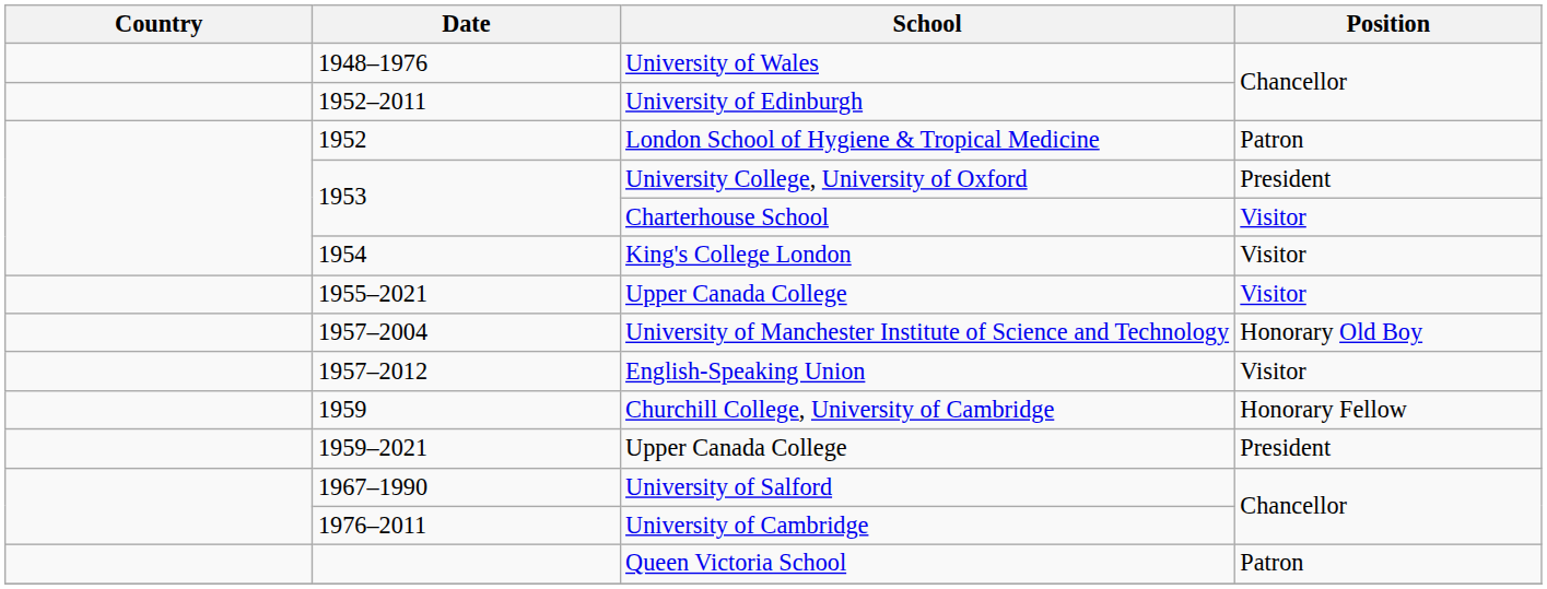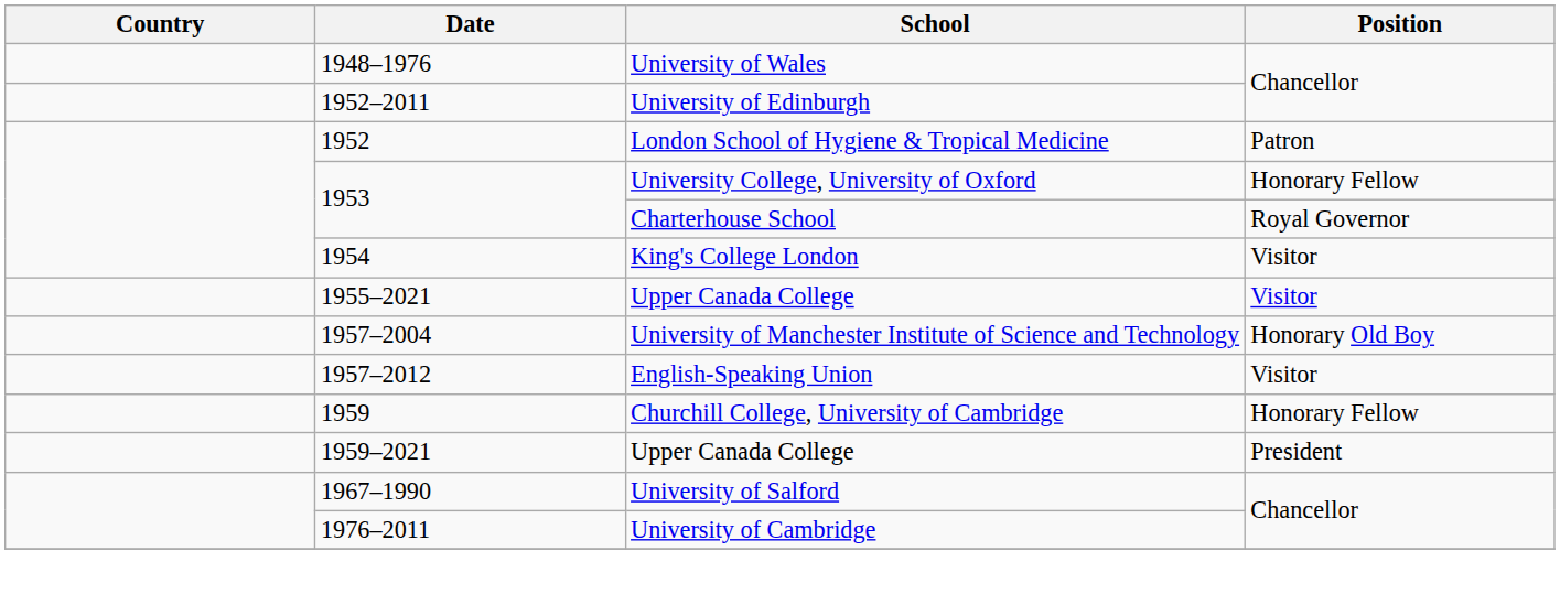 <table class="wikitable">
 <tr>
 <th style="width:20%;">Country</th>
 <th style="width:20%;">Date</th>
 <th style="width:40%;">School</th>
 <th style="width:20%;">Position</th>
 </tr>
 <tr>
 <td></td>
 <td>1948–1976</td>
 <td><a href='#'>University of Wales</a></td>
 <td rowspan="2">Chancellor</td>
 </tr>
 <tr>
 <td></td>
 <td>1952–2011</td>
 <td><a href='#'>University of Edinburgh</a></td>
 </tr>
 <tr>
 <td rowspan="4"></td>
 <td>1952</td>
 <td><a href='#'>London School of Hygiene & Tropical Medicine</a></td>
 <td>Patron</td>
 </tr>
 <tr>
 <td rowspan="2">1953</td>
 <td><a href='#'>University College</a>, <a href='#'>University of Oxford</a></td>
-<td>President</td>
+<td>Honorary Fellow</td>
 </tr>
 <tr>
 <td><a href='#'>Charterhouse School</a></td>
-<td><a href='#'>Visitor</a></td>
+<td>Royal Governor</td>
 </tr>
 <tr>
 <td>1954</td>
 <td><a href='#'>King's College London</a></td>
 <td>Visitor</td>
 </tr>
 <tr>
 <td></td>
 <td>1955–2021</td>
 <td><a href='#'>Upper Canada College</a></td>
 <td><a href='#'>Visitor</a></td>
 </tr>
 <tr>
 <td></td>
 <td>1957–2004</td>
 <td><a href='#'>University of Manchester Institute of Science and Technology</a></td>
 <td>Honorary <a href='#'>Old Boy</a></td>
 </tr>
 <tr>
 <td></td>
 <td>1957–2012</td>
 <td><a href='#'>English-Speaking Union</a></td>
 <td>Visitor</td>
 </tr>
 <tr>
 <td></td>
 <td>1959</td>
 <td><a href='#'>Churchill College</a>, <a href='#'>University of Cambridge</a></td>
 <td>Honorary Fellow</td>
 </tr>
 <tr>
 <td></td>
 <td>1959–2021</td>
 <td>Upper Canada College</td>
 <td>President</td>
 </tr>
 <tr>
 <td rowspan="2"></td>
 <td>1967–1990</td>
 <td><a href='#'>University of Salford</a></td>
 <td rowspan="2">Chancellor</td>
 </tr>
 <tr>
 <td>1976–2011</td>
 <td><a href='#'>University of Cambridge</a></td>
 </tr>
 <tr>
-<td></td>
-<td></td>
-<td><a href='#'>Queen Victoria School</a></td>
-<td>Patron</td>
-</tr>
-<tr>
 </tr>
 </table>
